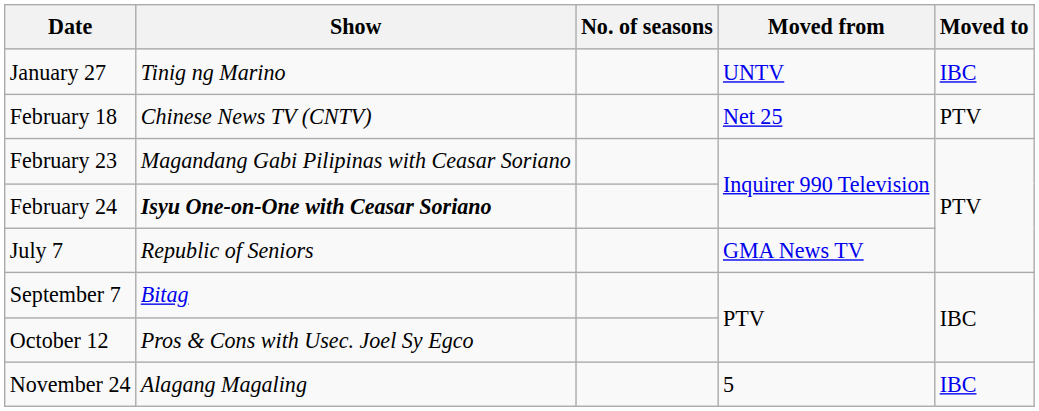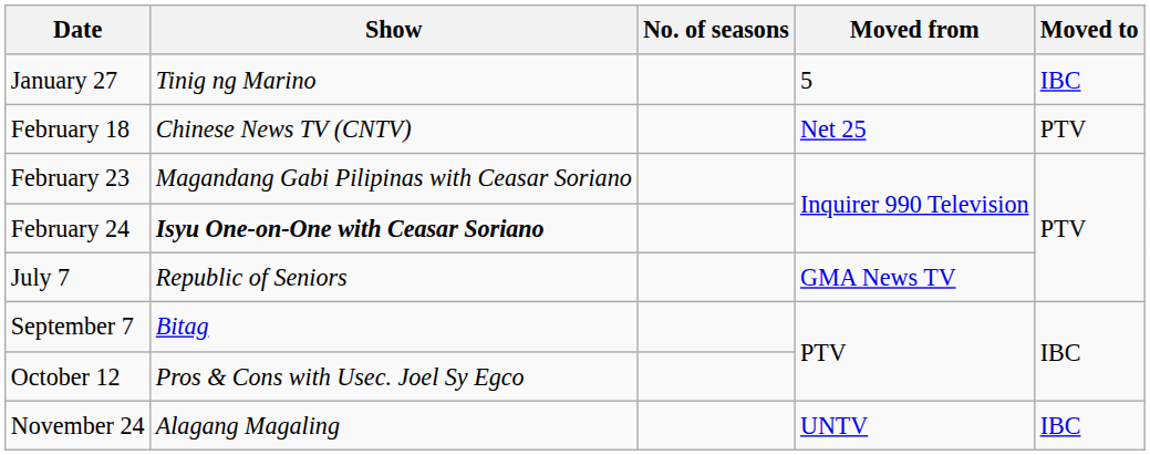 <table class="wikitable" style="text-align:left; line-height:25px; width:auto;">
 <tr>
 <th>Date</th>
 <th>Show</th>
 <th>No. of seasons</th>
 <th>Moved from</th>
 <th>Moved to</th>
 </tr>
 <tr>
 <td>January 27</td>
 <td><em>Tinig ng Marino</em></td>
 <td></td>
-<td><a href='#'>UNTV</a></td>
+<td>5</td>
 <td><a href='#'>IBC</a></td>
 </tr>
 <tr>
 <td>February 18</td>
 <td><em>Chinese News TV (CNTV)</em></td>
 <td></td>
 <td><a href='#'>Net 25</a></td>
 <td>PTV</td>
 </tr>
 <tr>
 <td>February 23</td>
 <td><em>Magandang Gabi Pilipinas with Ceasar Soriano</em></td>
 <td></td>
 <td rowspan="2"><a href='#'>Inquirer 990 Television</a></td>
 <td rowspan="3">PTV</td>
 </tr>
 <tr>
 <td>February 24</td>
 <td><strong><em>Isyu One-on-One with Ceasar Soriano</em></strong></td>
 <td></td>
 </tr>
 <tr>
 <td>July 7</td>
 <td><em>Republic of Seniors</em></td>
 <td></td>
 <td><a href='#'>GMA News TV</a></td>
 </tr>
 <tr>
 <td>September 7</td>
 <td><em><a href='#'>Bitag</a></em></td>
 <td></td>
 <td rowspan="2">PTV</td>
 <td rowspan="2">IBC</td>
 </tr>
 <tr>
 <td>October 12</td>
 <td><em>Pros & Cons with Usec. Joel Sy Egco</em></td>
 <td></td>
 </tr>
 <tr>
 <td>November 24</td>
 <td><em>Alagang Magaling</em></td>
 <td></td>
-<td>5</td>
+<td><a href='#'>UNTV</a></td>
 <td><a href='#'>IBC</a></td>
 </tr>
 </table>
